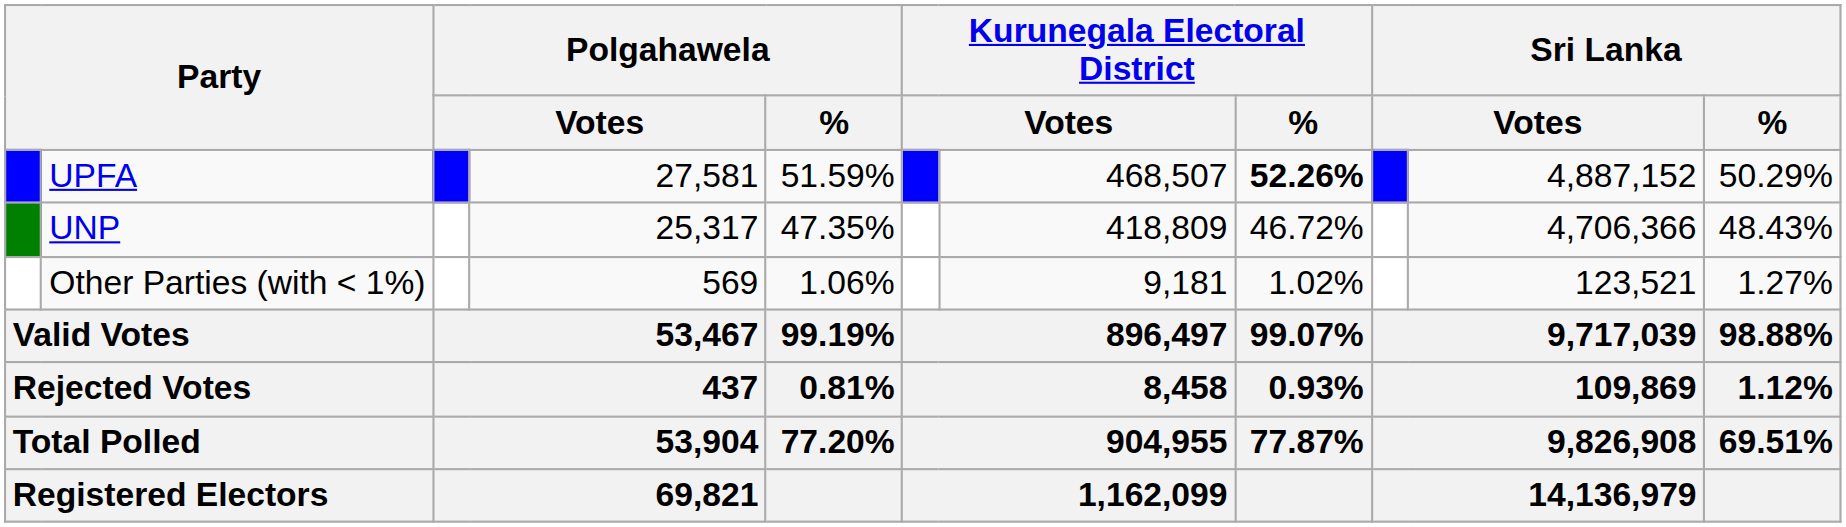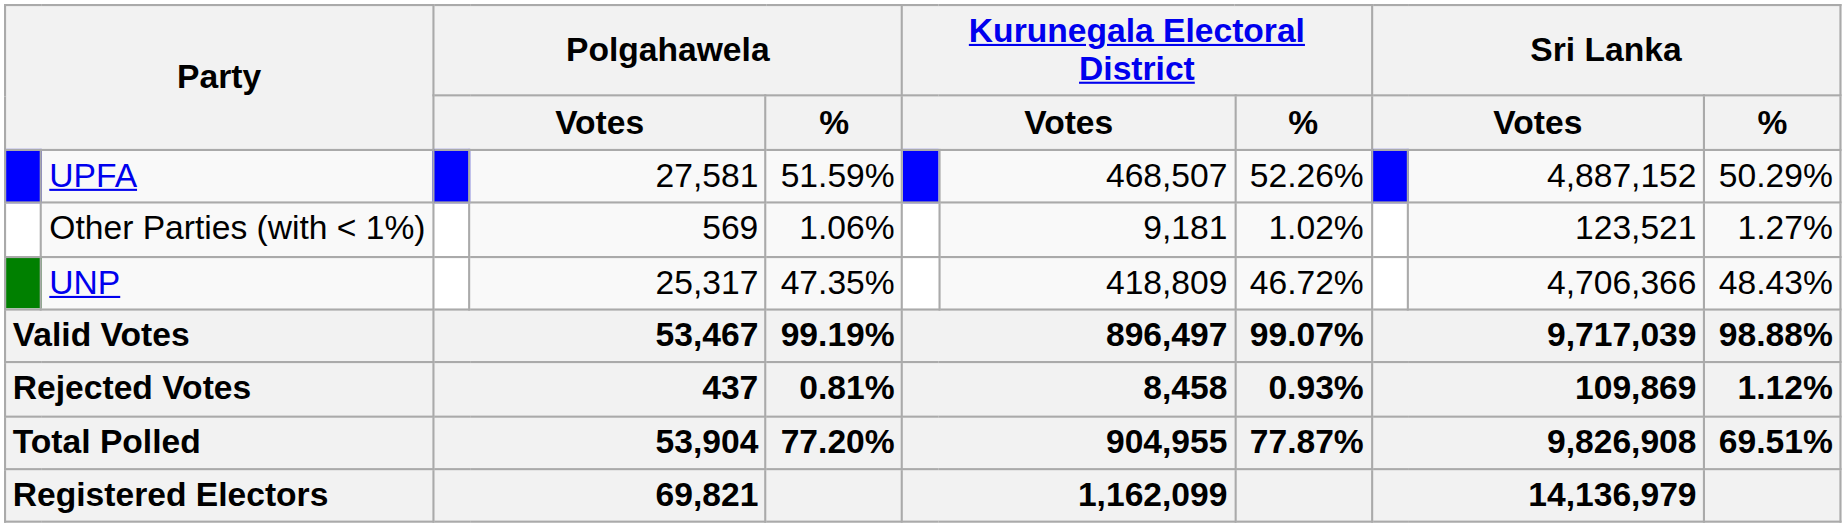 <table class="wikitable">
 <tr>
 <th colspan="2" width="144px"rowspan="2">Party</th>
 <th colspan="3" width="216px">Polgahawela</th>
 <th colspan="3" width="216px"><a href='#'>Kurunegala Electoral District</a></th>
 <th colspan="3" width="216px">Sri Lanka</th>
 </tr>
 <tr>
 <th colspan="2" width="144px">Votes</th>
 <th>%</th>
 <th colspan="2" width="144px">Votes</th>
 <th>%</th>
 <th colspan="2" width="144px">Votes</th>
 <th>%</th>
 </tr>
 <tr>
 <td style="background-color:blue;" width="10px"></td>
 <td style="text-align:left;"><a href='#'>UPFA</a></td>
 <td style="background-color:blue;" width="10px"></td>
 <td style="text-align:right;">27,581</td>
 <td style="text-align:right;">51.59%</td>
 <td style="background-color:blue;" width="10px"></td>
 <td style="text-align:right;">468,507</td>
-<td style="text-align:right;"><strong>52.26%</strong></td>
+<td style="text-align:right;">52.26%</td>
 <td style="background-color:blue;" width="10px"></td>
 <td style="text-align:right;">4,887,152</td>
 <td style="text-align:right;">50.29%</td>
+</tr>
+<tr>
+<td style="background-color:white;" width="10px"></td>
+<td style="text-align:left;">Other Parties (with < 1%)</td>
+<td style="background-color:white;" width="10px"></td>
+<td style="text-align:right;">569</td>
+<td style="text-align:right;">1.06%</td>
+<td style="background-color:white;" width="10px"></td>
+<td style="text-align:right;">9,181</td>
+<td style="text-align:right;">1.02%</td>
+<td style="background-color:white;" width="10px"></td>
+<td style="text-align:right;">123,521</td>
+<td style="text-align:right;">1.27%</td>
 </tr>
 <tr>
 <td style="background-color:green;" width="10px"></td>
 <td style="text-align:left;"><a href='#'>UNP</a></td>
 <td style="background-color:white;" width="10px"></td>
 <td style="text-align:right;">25,317</td>
 <td style="text-align:right;">47.35%</td>
 <td style="background-color:white;" width="10px"></td>
 <td style="text-align:right;">418,809</td>
 <td style="text-align:right;">46.72%</td>
 <td style="background-color:white;" width="10px"></td>
 <td style="text-align:right;">4,706,366</td>
 <td style="text-align:right;">48.43%</td>
-</tr>
-<tr>
-<td style="background-color:white;" width="10px"></td>
-<td style="text-align:left;">Other Parties (with < 1%)</td>
-<td style="background-color:white;" width="10px"></td>
-<td style="text-align:right;">569</td>
-<td style="text-align:right;">1.06%</td>
-<td style="background-color:white;" width="10px"></td>
-<td style="text-align:right;">9,181</td>
-<td style="text-align:right;">1.02%</td>
-<td style="background-color:white;" width="10px"></td>
-<td style="text-align:right;">123,521</td>
-<td style="text-align:right;">1.27%</td>
 </tr>
 <tr>
 <th colspan="2" width="144px"style="text-align:left;">Valid Votes</th>
 <th style="text-align:right;"colspan="2" width="144px">53,467</th>
 <th style="text-align:right;">99.19%</th>
 <th style="text-align:right;"colspan="2" width="144px">896,497</th>
 <th style="text-align:right;">99.07%</th>
 <th style="text-align:right;"colspan="2" width="144px">9,717,039</th>
 <th style="text-align:right;">98.88%</th>
 </tr>
 <tr>
 <th colspan="2" width="144px"style="text-align:left;">Rejected Votes</th>
 <th style="text-align:right;"colspan="2" width="144px">437</th>
 <th style="text-align:right;">0.81%</th>
 <th style="text-align:right;"colspan="2" width="144px">8,458</th>
 <th style="text-align:right;">0.93%</th>
 <th style="text-align:right;"colspan="2" width="144px">109,869</th>
 <th style="text-align:right;">1.12%</th>
 </tr>
 <tr>
 <th colspan="2" width="144px"style="text-align:left;">Total Polled</th>
 <th style="text-align:right;"colspan="2" width="144px">53,904</th>
 <th style="text-align:right;">77.20%</th>
 <th style="text-align:right;"colspan="2" width="144px">904,955</th>
 <th style="text-align:right;">77.87%</th>
 <th style="text-align:right;"colspan="2" width="144px">9,826,908</th>
 <th style="text-align:right;">69.51%</th>
 </tr>
 <tr>
 <th colspan="2" width="144px"style="text-align:left;">Registered Electors</th>
 <th style="text-align:right;"colspan="2" width="144px">69,821</th>
 <th></th>
 <th style="text-align:right;"colspan="2" width="144px">1,162,099</th>
 <th></th>
 <th style="text-align:right;"colspan="2" width="144px">14,136,979</th>
 <th></th>
 </tr>
 </table>
